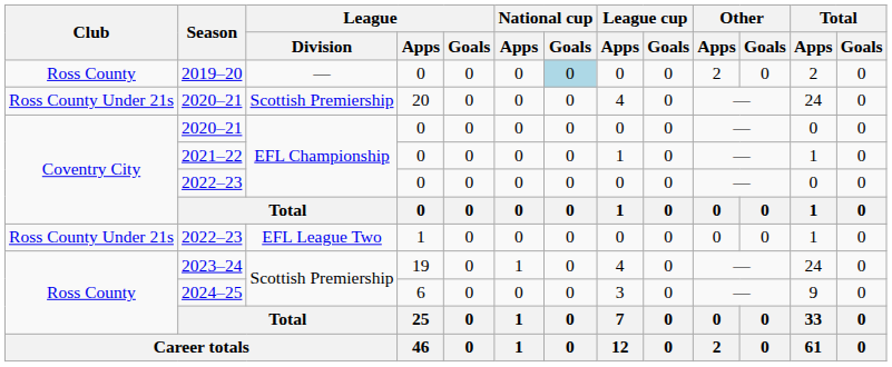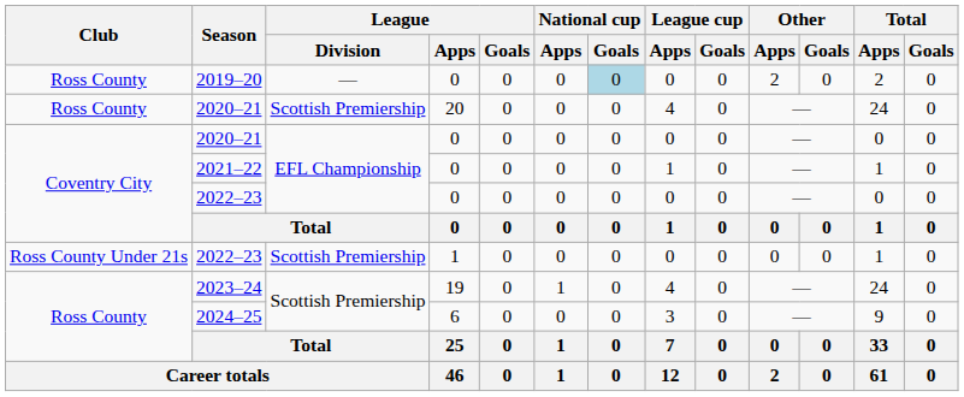 <table class="wikitable" style="text-align:center">
 <tr>
 <th rowspan="2">Club</th>
 <th rowspan="2">Season</th>
 <th colspan="3">League</th>
 <th colspan="2">National cup</th>
 <th colspan="2">League cup</th>
 <th colspan="2">Other</th>
 <th colspan="2">Total</th>
 </tr>
 <tr>
 <th>Division</th>
 <th>Apps</th>
 <th>Goals</th>
 <th>Apps</th>
 <th>Goals</th>
 <th>Apps</th>
 <th>Goals</th>
 <th>Apps</th>
 <th>Goals</th>
 <th>Apps</th>
 <th>Goals</th>
 </tr>
 <tr>
 <td><a href='#'>Ross County</a></td>
 <td><a href='#'>2019–20</a></td>
 <td>—</td>
 <td>0</td>
 <td>0</td>
 <td>0</td>
 <td style="background: lightblue;">0</td>
 <td>0</td>
 <td>0</td>
 <td>2</td>
 <td>0</td>
 <td>2</td>
 <td>0</td>
 </tr>
 <tr>
-<td><a href='#'>Ross County Under 21s</a></td>
+<td><a href='#'>Ross County</a></td>
 <td><a href='#'>2020–21</a></td>
 <td><a href='#'>Scottish Premiership</a></td>
 <td>20</td>
 <td>0</td>
 <td>0</td>
 <td>0</td>
 <td>4</td>
 <td>0</td>
 <td colspan="2">—</td>
 <td>24</td>
 <td>0</td>
 </tr>
 <tr>
 <td rowspan="4"><a href='#'>Coventry City</a></td>
 <td><a href='#'>2020–21</a></td>
 <td rowspan="3"><a href='#'>EFL Championship</a></td>
 <td>0</td>
 <td>0</td>
 <td>0</td>
 <td>0</td>
 <td>0</td>
 <td>0</td>
 <td colspan="2">—</td>
 <td>0</td>
 <td>0</td>
 </tr>
 <tr>
 <td><a href='#'>2021–22</a></td>
 <td>0</td>
 <td>0</td>
 <td>0</td>
 <td>0</td>
 <td>1</td>
 <td>0</td>
 <td colspan=2>—</td>
 <td>1</td>
 <td>0</td>
 </tr>
 <tr>
 <td><a href='#'>2022–23</a></td>
 <td>0</td>
 <td>0</td>
 <td>0</td>
 <td>0</td>
 <td>0</td>
 <td>0</td>
 <td colspan="2">—</td>
 <td>0</td>
 <td>0</td>
 </tr>
 <tr>
 <th colspan=2>Total</th>
 <th>0</th>
 <th>0</th>
 <th>0</th>
 <th>0</th>
 <th>1</th>
 <th>0</th>
 <th>0</th>
 <th>0</th>
 <th>1</th>
 <th>0</th>
 </tr>
 <tr>
 <td><a href='#'>Ross County Under 21s</a></td>
 <td><a href='#'>2022–23</a></td>
-<td><a href='#'>EFL League Two</a></td>
+<td><a href='#'>Scottish Premiership</a></td>
 <td>1</td>
 <td>0</td>
 <td>0</td>
 <td>0</td>
 <td>0</td>
 <td>0</td>
 <td>0</td>
 <td>0</td>
 <td>1</td>
 <td>0</td>
 </tr>
 <tr>
 <td rowspan=3><a href='#'>Ross County</a></td>
 <td><a href='#'>2023–24</a></td>
 <td rowspan=2>Scottish Premiership</td>
 <td>19</td>
 <td>0</td>
 <td>1</td>
 <td>0</td>
 <td>4</td>
 <td>0</td>
 <td colspan="2">—</td>
 <td>24</td>
 <td>0</td>
 </tr>
 <tr>
 <td><a href='#'>2024–25</a></td>
 <td>6</td>
 <td>0</td>
 <td>0</td>
 <td>0</td>
 <td>3</td>
 <td>0</td>
 <td colspan="2">—</td>
 <td>9</td>
 <td>0</td>
 </tr>
 <tr>
 <th colspan=2>Total</th>
 <th>25</th>
 <th>0</th>
 <th>1</th>
 <th>0</th>
 <th>7</th>
 <th>0</th>
 <th>0</th>
 <th>0</th>
 <th>33</th>
 <th>0</th>
 </tr>
 <tr>
 <th colspan=3>Career totals</th>
 <th>46</th>
 <th>0</th>
 <th>1</th>
 <th>0</th>
 <th>12</th>
 <th>0</th>
 <th>2</th>
 <th>0</th>
 <th>61</th>
 <th>0</th>
 </tr>
 </table>
